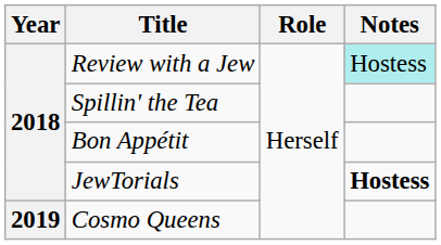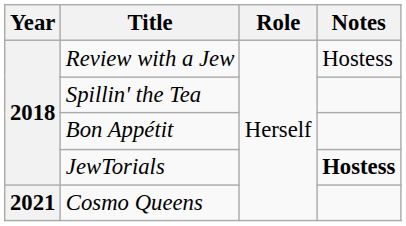 <table class="wikitable plainrowheaders sortable">
 <tr>
 <th scope="col">Year</th>
 <th scope="col">Title</th>
 <th scope="col">Role</th>
 <th scope="col" class="unsortable">Notes</th>
 </tr>
 <tr>
 <th scope="row" rowspan="4">2018</th>
 <td scope="row"><em>Review with a Jew</em></td>
 <td rowspan="5">Herself</td>
-<td style="background: paleturquoise;">Hostess</td>
+<td>Hostess</td>
 </tr>
 <tr>
 <td scope="row"><em>Spillin' the Tea</em></td>
 <td></td>
 </tr>
 <tr>
 <td scope="row"><em>Bon Appétit</em></td>
 <td></td>
 </tr>
 <tr>
 <td scope="row"><em>JewTorials</em></td>
 <td><strong>Hostess</strong></td>
 </tr>
 <tr>
-<th scope="row">2019</th>
+<th scope="row">2021</th>
 <td scope="row"><em>Cosmo Queens</em></td>
 <td></td>
 </tr>
 </table>
